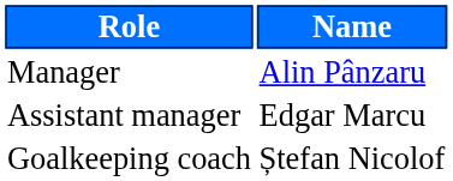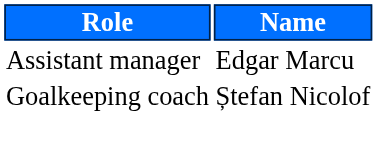 <table class="toccolours">
 <tr>
 <th style="background:#0070FF;color:#FFFFFF;border:1px solid #002147;">Role</th>
 <th style="background:#0070FF;color:#FFFFFF;border:1px solid #002147;">Name</th>
-</tr>
-<tr>
-<td>Manager</td>
-<td> <a href='#'>Alin Pânzaru</a></td>
 </tr>
 <tr>
 <td>Assistant manager</td>
 <td> Edgar Marcu</td>
 </tr>
 <tr>
 <td>Goalkeeping coach</td>
 <td> Ștefan Nicolof</td>
 </tr>
 </table>
